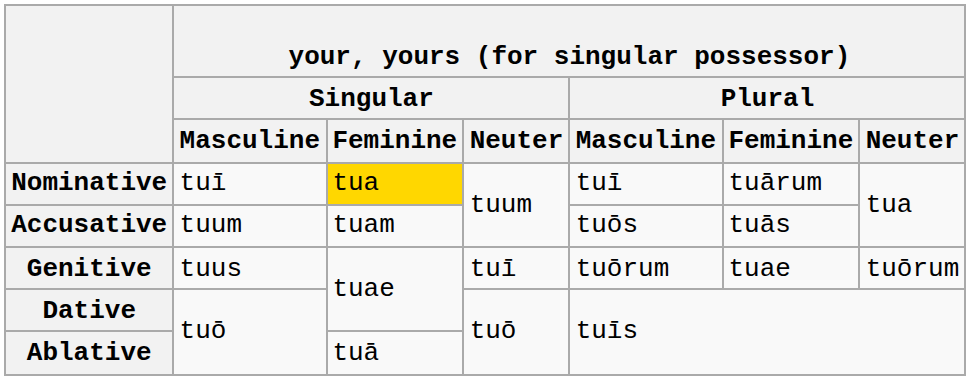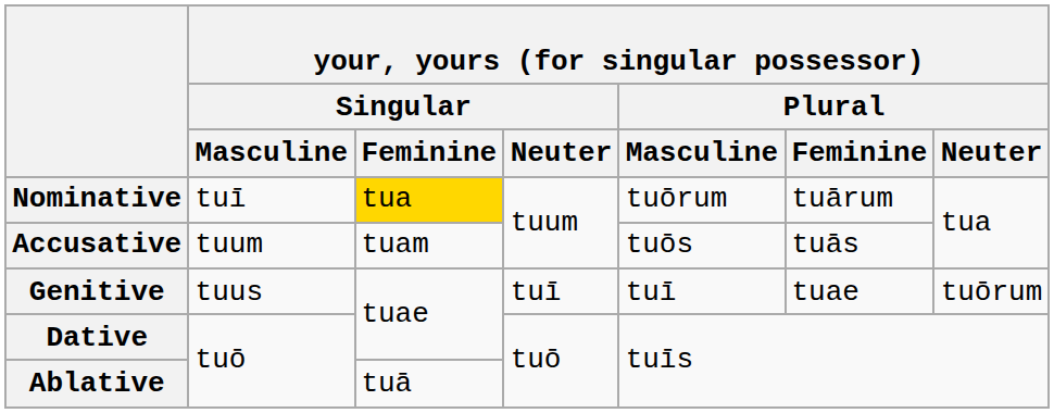 <table class="wikitable">
 <tr>
 <th rowspan="3"></th>
 <th colspan="6"><br> your, yours (for singular possessor)</th>
 </tr>
 <tr>
 <th colspan="3">Singular</th>
 <th colspan="3">Plural</th>
 </tr>
 <tr>
 <th>Masculine</th>
 <th>Feminine</th>
 <th>Neuter</th>
 <th>Masculine</th>
 <th>Feminine</th>
 <th>Neuter</th>
 </tr>
 <tr>
 <th>Nominative</th>
 <td>tuī</td>
 <td style="background: gold;">tua</td>
 <td rowspan="2">tuum</td>
-<td>tuī</td>
+<td>tuōrum</td>
 <td>tuārum</td>
 <td rowspan="2">tua</td>
 </tr>
 <tr>
 <th>Accusative</th>
 <td>tuum</td>
 <td>tuam</td>
 <td>tuōs</td>
 <td>tuās</td>
 </tr>
 <tr>
 <th>Genitive</th>
 <td>tuus</td>
 <td rowspan="2">tuae</td>
 <td>tuī</td>
-<td>tuōrum</td>
+<td>tuī</td>
 <td>tuae</td>
 <td>tuōrum</td>
 </tr>
 <tr>
 <th>Dative</th>
 <td rowspan="2">tuō</td>
 <td rowspan="2">tuō</td>
 <td rowspan="2" colspan="3">tuīs</td>
 </tr>
 <tr>
 <th>Ablative</th>
 <td>tuā</td>
 </tr>
 </table>
